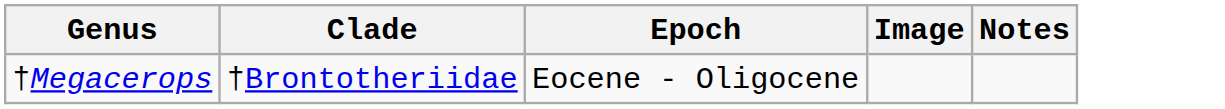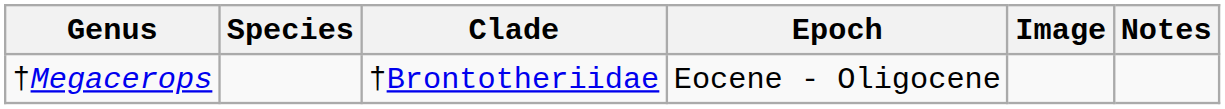 <table class="wikitable sortable">
 <tr>
 <th>Genus</th>
+<th>Species</th>
 <th>Clade</th>
 <th>Epoch</th>
 <th>Image</th>
 <th>Notes</th>
 </tr>
 <tr>
 <td>†<em><a href='#'>Megacerops</a></em></td>
+<td></td>
 <td>†<a href='#'>Brontotheriidae</a></td>
 <td>Eocene - Oligocene</td>
 <td></td>
 <td></td>
 </tr>
 </table>
